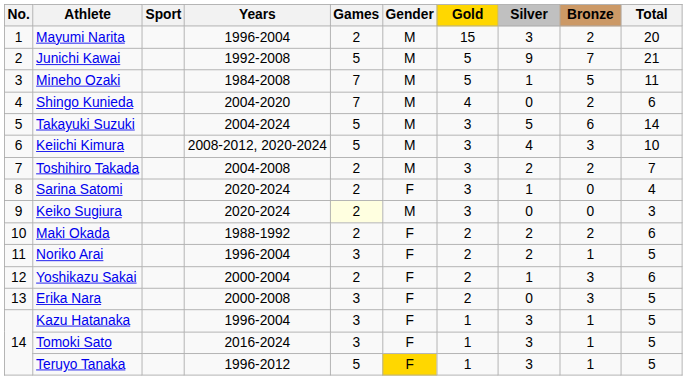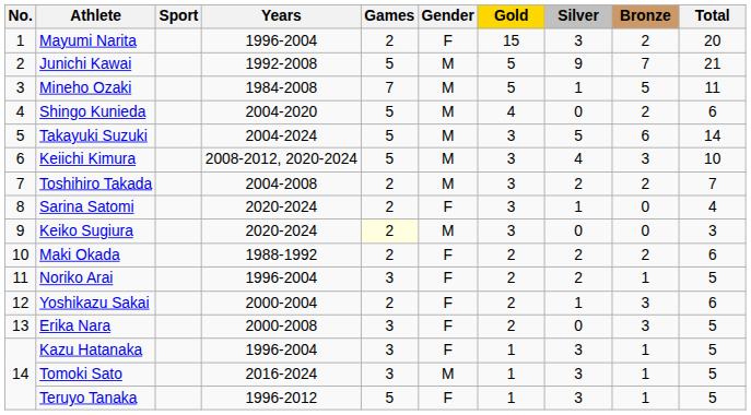 <table class="wikitable sortable">
 <tr>
 <th>No.</th>
 <th>Athlete</th>
 <th>Sport</th>
 <th>Years</th>
 <th>Games</th>
 <th>Gender</th>
 <th style="background:gold; width:4.0em; font-weight:bold;">Gold</th>
 <th style="background:silver; width:4.0em; font-weight:bold;">Silver</th>
 <th style="background:#c96; width:4.0em; font-weight:bold;">Bronze</th>
 <th style="width:4.0em;">Total</th>
 </tr>
 <tr align=center>
 <td>1</td>
 <td align=left><a href='#'>Mayumi Narita</a></td>
 <td align=left></td>
 <td>1996-2004</td>
 <td>2</td>
-<td>M</td>
+<td>F</td>
 <td>15</td>
 <td>3</td>
 <td>2</td>
 <td>20</td>
 </tr>
 <tr align=center>
 <td>2</td>
 <td align=left><a href='#'>Junichi Kawai</a></td>
 <td align=left></td>
 <td>1992-2008</td>
 <td>5</td>
 <td>M</td>
 <td>5</td>
 <td>9</td>
 <td>7</td>
 <td>21</td>
 </tr>
 <tr align=center>
 <td>3</td>
 <td align=left><a href='#'>Mineho Ozaki</a></td>
 <td align=left></td>
 <td>1984-2008</td>
 <td>7</td>
 <td>M</td>
 <td>5</td>
 <td>1</td>
 <td>5</td>
 <td>11</td>
 </tr>
 <tr align=center>
 <td>4</td>
 <td align=left><a href='#'>Shingo Kunieda</a></td>
 <td align=left></td>
 <td>2004-2020</td>
-<td>7</td>
+<td>5</td>
 <td>M</td>
 <td>4</td>
 <td>0</td>
 <td>2</td>
 <td>6</td>
 </tr>
 <tr align=center>
 <td>5</td>
 <td align=left><a href='#'>Takayuki Suzuki</a></td>
 <td align=left></td>
 <td>2004-2024</td>
 <td>5</td>
 <td>M</td>
 <td>3</td>
 <td>5</td>
 <td>6</td>
 <td>14</td>
 </tr>
 <tr align=center>
 <td>6</td>
 <td align=left><a href='#'>Keiichi Kimura</a></td>
 <td align=left></td>
 <td>2008-2012, 2020-2024</td>
 <td>5</td>
 <td>M</td>
 <td>3</td>
 <td>4</td>
 <td>3</td>
 <td>10</td>
 </tr>
 <tr align=center>
 <td>7</td>
 <td align=left><a href='#'>Toshihiro Takada</a></td>
 <td align=left></td>
 <td>2004-2008</td>
 <td>2</td>
 <td>M</td>
 <td>3</td>
 <td>2</td>
 <td>2</td>
 <td>7</td>
 </tr>
 <tr align=center>
 <td>8</td>
 <td align=left><a href='#'>Sarina Satomi</a></td>
 <td align=left></td>
 <td>2020-2024</td>
 <td>2</td>
 <td>F</td>
 <td>3</td>
 <td>1</td>
 <td>0</td>
 <td>4</td>
 </tr>
 <tr align=center>
 <td>9</td>
 <td align=left><a href='#'>Keiko Sugiura</a></td>
 <td align=left></td>
 <td>2020-2024</td>
 <td style="background: lightyellow;">2</td>
 <td>M</td>
 <td>3</td>
 <td>0</td>
 <td>0</td>
 <td>3</td>
 </tr>
 <tr align=center>
 <td>10</td>
 <td align=left><a href='#'>Maki Okada</a></td>
 <td align=left></td>
 <td>1988-1992</td>
 <td>2</td>
 <td>F</td>
 <td>2</td>
 <td>2</td>
 <td>2</td>
 <td>6</td>
 </tr>
 <tr align=center>
 <td>11</td>
 <td align=left><a href='#'>Noriko Arai</a></td>
 <td align=left></td>
 <td>1996-2004</td>
 <td>3</td>
 <td>F</td>
 <td>2</td>
 <td>2</td>
 <td>1</td>
 <td>5</td>
 </tr>
 <tr align=center>
 <td>12</td>
 <td align=left><a href='#'>Yoshikazu Sakai</a></td>
 <td align=left></td>
 <td>2000-2004</td>
 <td>2</td>
 <td>F</td>
 <td>2</td>
 <td>1</td>
 <td>3</td>
 <td>6</td>
 </tr>
 <tr align=center>
 <td>13</td>
 <td align=left><a href='#'>Erika Nara</a></td>
 <td align=left></td>
 <td>2000-2008</td>
 <td>3</td>
 <td>F</td>
 <td>2</td>
 <td>0</td>
 <td>3</td>
 <td>5</td>
 </tr>
 <tr align=center>
 <td rowspan=3>14</td>
 <td align=left><a href='#'>Kazu Hatanaka</a></td>
 <td align=left></td>
 <td>1996-2004</td>
 <td>3</td>
 <td>F</td>
 <td>1</td>
 <td>3</td>
 <td>1</td>
 <td>5</td>
 </tr>
 <tr align=center>
 <td align=left><a href='#'>Tomoki Sato</a></td>
 <td align=left></td>
 <td>2016-2024</td>
 <td>3</td>
-<td>F</td>
+<td>M</td>
 <td>1</td>
 <td>3</td>
 <td>1</td>
 <td>5</td>
 </tr>
 <tr align=center>
 <td align=left><a href='#'>Teruyo Tanaka</a></td>
 <td align=left></td>
 <td>1996-2012</td>
 <td>5</td>
-<td style="background: gold;">F</td>
+<td>F</td>
 <td>1</td>
 <td>3</td>
 <td>1</td>
 <td>5</td>
 </tr>
 </table>
